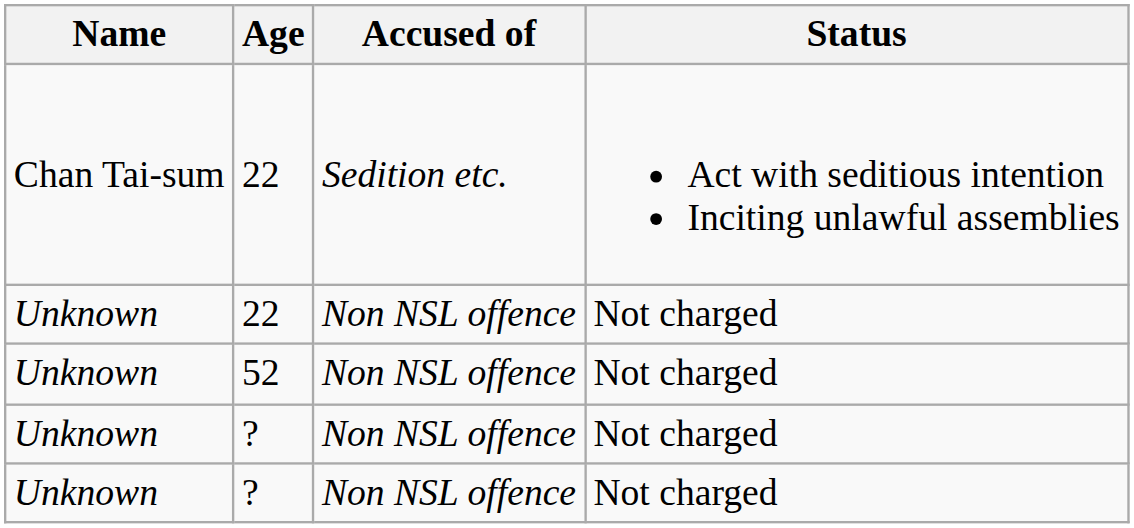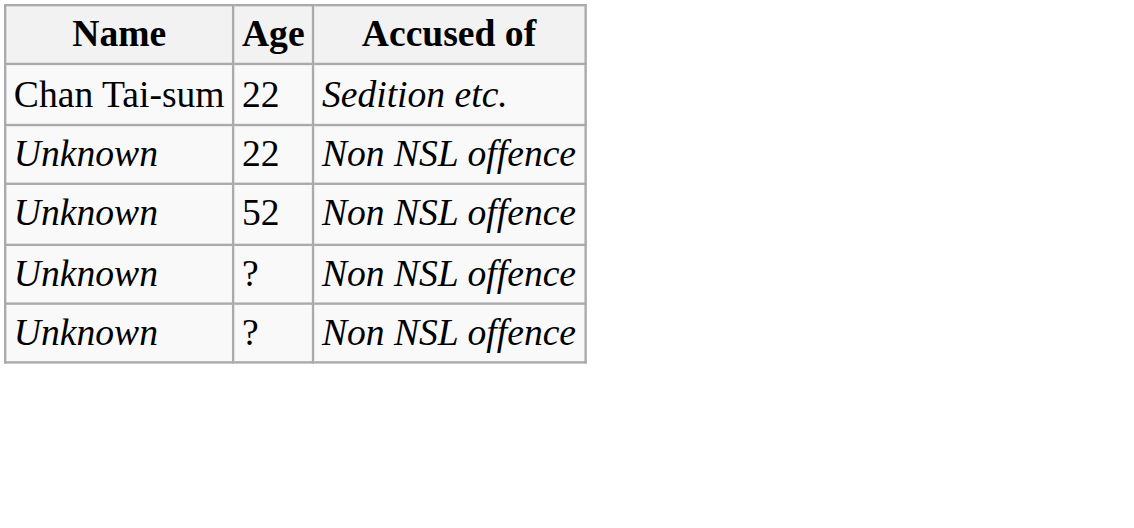 <table class="wikitable">
 <tr>
 <th>Name</th>
 <th>Age</th>
 <th>Accused of</th>
-<th>Status</th>
 </tr>
 <tr>
 <td>Chan Tai-sum</td>
 <td>22</td>
 <td><em>Sedition etc.</em></td>
-<td><br><ul><li>Act with seditious intention</li><li>Inciting unlawful assemblies</li></ul></td>
 </tr>
 <tr>
 <td><em>Unknown</em></td>
 <td>22</td>
 <td><em>Non NSL offence</em></td>
-<td>Not charged</td>
 </tr>
 <tr>
 <td><em>Unknown</em></td>
 <td>52</td>
 <td><em>Non NSL offence</em></td>
-<td>Not charged</td>
 </tr>
 <tr>
 <td><em>Unknown</em></td>
 <td>?</td>
 <td><em>Non NSL offence</em></td>
-<td>Not charged</td>
 </tr>
 <tr>
 <td><em>Unknown</em></td>
 <td>?</td>
 <td><em>Non NSL offence</em></td>
-<td>Not charged</td>
 </tr>
 </table>
